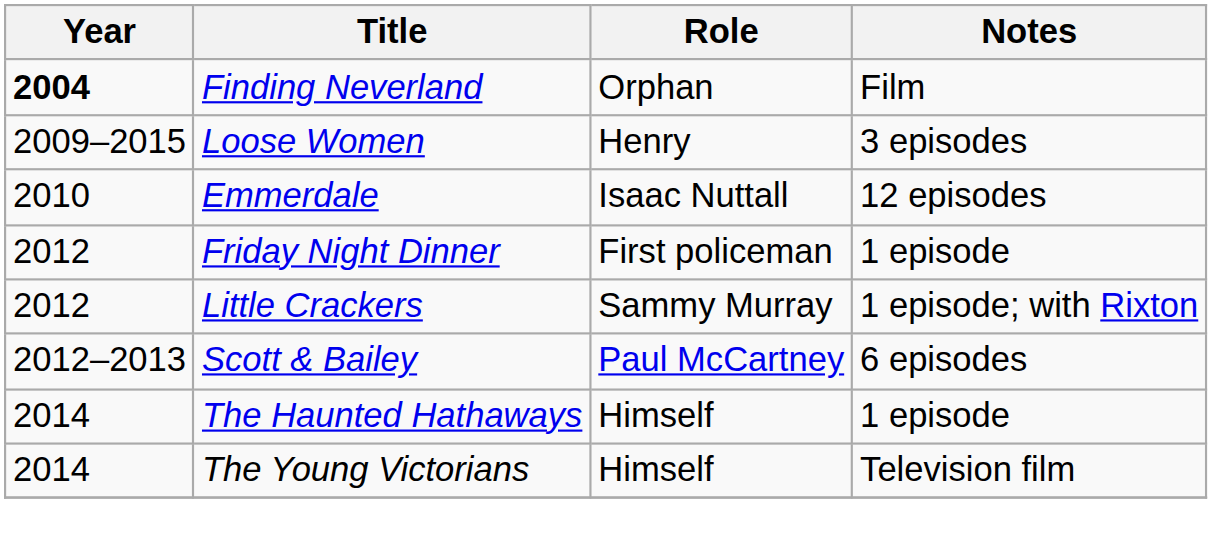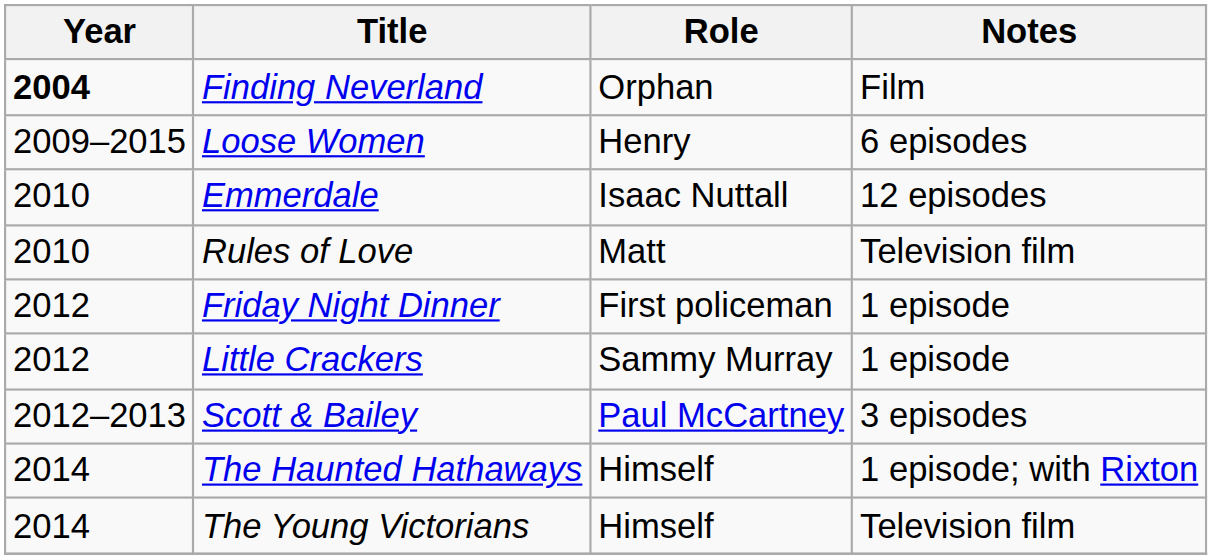 <table class="wikitable sortable">
 <tr>
 <th>Year</th>
 <th>Title</th>
 <th>Role</th>
 <th>Notes</th>
 </tr>
 <tr>
 <td><strong>2004</strong></td>
 <td><em><a href='#'>Finding Neverland</a></em></td>
 <td>Orphan</td>
 <td>Film</td>
 </tr>
 <tr>
 <td>2009–2015</td>
 <td><em><a href='#'>Loose Women</a></em></td>
 <td>Henry</td>
-<td>3 episodes</td>
+<td>6 episodes</td>
 </tr>
 <tr>
 <td>2010</td>
 <td><em><a href='#'>Emmerdale</a></em></td>
 <td>Isaac Nuttall</td>
 <td>12 episodes</td>
+</tr>
+<tr>
+<td>2010</td>
+<td><em>Rules of Love</em></td>
+<td>Matt</td>
+<td>Television film</td>
 </tr>
 <tr>
 <td>2012</td>
 <td><em><a href='#'>Friday Night Dinner</a></em></td>
 <td>First policeman</td>
 <td>1 episode</td>
 </tr>
 <tr>
 <td>2012</td>
 <td><em><a href='#'>Little Crackers</a></em></td>
 <td>Sammy Murray</td>
-<td>1 episode; with <a href='#'>Rixton</a></td>
+<td>1 episode</td>
 </tr>
 <tr>
 <td>2012–2013</td>
 <td><em><a href='#'>Scott & Bailey</a></em></td>
 <td><a href='#'>Paul McCartney</a></td>
-<td>6 episodes</td>
+<td>3 episodes</td>
 </tr>
 <tr>
 <td>2014</td>
 <td><em><a href='#'>The Haunted Hathaways</a></em></td>
 <td>Himself</td>
-<td>1 episode</td>
+<td>1 episode; with <a href='#'>Rixton</a></td>
 </tr>
 <tr>
 <td>2014</td>
 <td><em>The Young Victorians</em></td>
 <td>Himself</td>
 <td>Television film</td>
 </tr>
 <tr>
 </tr>
 </table>
